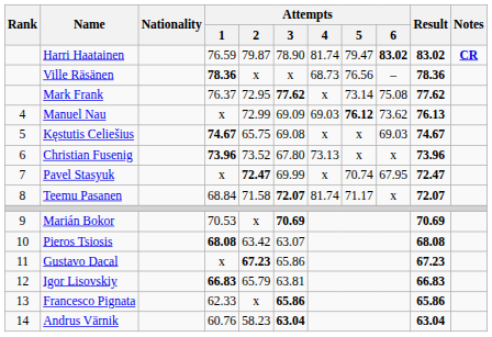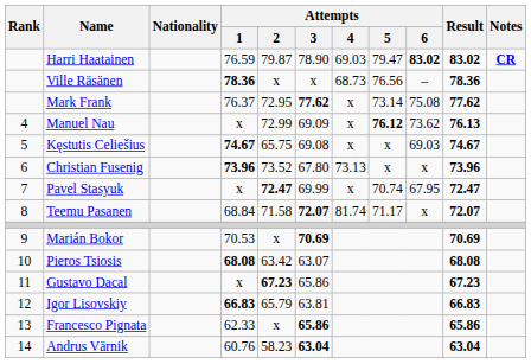 <table class="wikitable sortable" style="text-align:center">
 <tr>
 <th rowspan=2>Rank</th>
 <th rowspan=2>Name</th>
 <th rowspan=2>Nationality</th>
 <th colspan=6>Attempts</th>
 <th rowspan=2>Result</th>
 <th rowspan=2>Notes</th>
 </tr>
 <tr>
 <th>1</th>
 <th>2</th>
 <th>3</th>
 <th>4</th>
 <th>5</th>
 <th>6</th>
 </tr>
 <tr>
 <td></td>
 <td align=left><a href='#'>Harri Haatainen</a></td>
 <td align=left></td>
 <td>76.59</td>
 <td>79.87</td>
 <td>78.90</td>
-<td>81.74</td>
+<td>69.03</td>
 <td>79.47</td>
 <td><strong>83.02</strong></td>
 <td><strong>83.02</strong></td>
 <td><strong><a href='#'>CR</a></strong></td>
 </tr>
 <tr>
 <td></td>
 <td align=left><a href='#'>Ville Räsänen</a></td>
 <td align=left></td>
 <td><strong>78.36</strong></td>
 <td>x</td>
 <td>x</td>
 <td>68.73</td>
 <td>76.56</td>
 <td>–</td>
 <td><strong>78.36</strong></td>
 <td></td>
 </tr>
 <tr>
 <td></td>
 <td align=left><a href='#'>Mark Frank</a></td>
 <td align=left></td>
 <td>76.37</td>
 <td>72.95</td>
 <td><strong>77.62</strong></td>
 <td>x</td>
 <td>73.14</td>
 <td>75.08</td>
 <td><strong>77.62</strong></td>
 <td></td>
 </tr>
 <tr>
 <td>4</td>
 <td align=left><a href='#'>Manuel Nau</a></td>
 <td align=left></td>
 <td>x</td>
 <td>72.99</td>
 <td>69.09</td>
-<td>69.03</td>
+<td>x</td>
 <td><strong>76.12</strong></td>
 <td>73.62</td>
 <td><strong>76.13</strong></td>
 <td></td>
 </tr>
 <tr>
 <td>5</td>
 <td align=left><a href='#'>Kęstutis Celiešius</a></td>
 <td align=left></td>
 <td><strong>74.67</strong></td>
 <td>65.75</td>
 <td>69.08</td>
 <td>x</td>
 <td>x</td>
 <td>69.03</td>
 <td><strong>74.67</strong></td>
 <td></td>
 </tr>
 <tr>
 <td>6</td>
 <td align=left><a href='#'>Christian Fusenig</a></td>
 <td align=left></td>
 <td><strong>73.96</strong></td>
 <td>73.52</td>
 <td>67.80</td>
 <td>73.13</td>
 <td>x</td>
 <td>x</td>
 <td><strong>73.96</strong></td>
 <td></td>
 </tr>
 <tr>
 <td>7</td>
 <td align=left><a href='#'>Pavel Stasyuk</a></td>
 <td align=left></td>
 <td>x</td>
 <td><strong>72.47</strong></td>
 <td>69.99</td>
 <td>x</td>
 <td>70.74</td>
 <td>67.95</td>
 <td><strong>72.47</strong></td>
 <td></td>
 </tr>
 <tr>
 <td>8</td>
 <td align=left><a href='#'>Teemu Pasanen</a></td>
 <td align=left></td>
 <td>68.84</td>
 <td>71.58</td>
 <td><strong>72.07</strong></td>
 <td>81.74</td>
 <td>71.17</td>
 <td>x</td>
 <td><strong>72.07</strong></td>
 <td></td>
 </tr>
 <tr>
 <td colspan=11 bgcolor=lightgray></td>
 </tr>
 <tr>
 <td>9</td>
 <td align=left><a href='#'>Marián Bokor</a></td>
 <td align=left></td>
 <td>70.53</td>
 <td>x</td>
 <td><strong>70.69</strong></td>
 <td colspan=3></td>
 <td><strong>70.69</strong></td>
 <td></td>
 </tr>
 <tr>
 <td>10</td>
 <td align=left><a href='#'>Pieros Tsiosis</a></td>
 <td align=left></td>
 <td><strong>68.08</strong></td>
 <td>63.42</td>
 <td>63.07</td>
 <td colspan=3></td>
 <td><strong>68.08</strong></td>
 <td></td>
 </tr>
 <tr>
 <td>11</td>
 <td align=left><a href='#'>Gustavo Dacal</a></td>
 <td align=left></td>
 <td>x</td>
 <td><strong>67.23</strong></td>
 <td>65.86</td>
 <td colspan=3></td>
 <td><strong>67.23</strong></td>
 <td></td>
 </tr>
 <tr>
 <td>12</td>
 <td align=left><a href='#'>Igor Lisovskiy</a></td>
 <td align=left></td>
 <td><strong>66.83</strong></td>
 <td>65.79</td>
 <td>63.81</td>
 <td colspan=3></td>
 <td><strong>66.83</strong></td>
 <td></td>
 </tr>
 <tr>
 <td>13</td>
 <td align=left><a href='#'>Francesco Pignata</a></td>
 <td align=left></td>
 <td>62.33</td>
 <td>x</td>
 <td><strong>65.86</strong></td>
 <td colspan=3></td>
 <td><strong>65.86</strong></td>
 <td></td>
 </tr>
 <tr>
 <td>14</td>
 <td align=left><a href='#'>Andrus Värnik</a></td>
 <td align=left></td>
 <td>60.76</td>
 <td>58.23</td>
 <td><strong>63.04</strong></td>
 <td colspan=3></td>
 <td><strong>63.04</strong></td>
 <td></td>
 </tr>
 </table>
